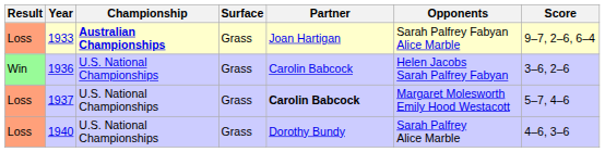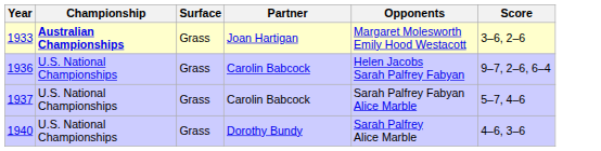 <table class="sortable wikitable">
 <tr>
-<th style="width:40px">Result</th>
 <th style="width:35px">Year</th>
 <th style="width:190px">Championship</th>
 <th style="width:50px">Surface</th>
 <th style="width:170px">Partner</th>
 <th style="width:170px">Opponents</th>
 <th style="width:100px" class="unsortable">Score</th>
 </tr>
 <tr style="background:#ffffcc">
-<td style="background:#FFA07A">Loss</td>
 <td><a href='#'>1933</a></td>
 <td><strong><a href='#'>Australian Championships</a></strong></td>
 <td>Grass</td>
 <td> <a href='#'>Joan Hartigan</a></td>
-<td> Sarah Palfrey Fabyan<br> <a href='#'>Alice Marble</a></td>
-<td>9–7, 2–6, 6–4</td>
+<td> <a href='#'>Margaret Molesworth</a><br> <a href='#'>Emily Hood Westacott</a></td>
+<td>3–6, 2–6</td>
 </tr>
 <tr style="background:#ccccff">
-<td style="background:#98FB98">Win</td>
 <td><a href='#'>1936</a></td>
 <td><a href='#'>U.S. National Championships</a></td>
 <td>Grass</td>
 <td> <a href='#'>Carolin Babcock</a></td>
 <td> <a href='#'>Helen Jacobs</a><br> <a href='#'>Sarah Palfrey Fabyan</a></td>
-<td>3–6, 2–6</td>
+<td>9–7, 2–6, 6–4</td>
 </tr>
 <tr style="background:#ccccff">
-<td style="background:#FFA07A">Loss</td>
 <td><a href='#'>1937</a></td>
 <td>U.S. National Championships</td>
 <td>Grass</td>
-<td><strong> Carolin Babcock</strong></td>
-<td> <a href='#'>Margaret Molesworth</a><br> <a href='#'>Emily Hood Westacott</a></td>
+<td> Carolin Babcock</td>
+<td> Sarah Palfrey Fabyan<br> <a href='#'>Alice Marble</a></td>
 <td>5–7, 4–6</td>
 </tr>
 <tr style="background:#ccccff">
-<td style="background:#FFA07A">Loss</td>
 <td><a href='#'>1940</a></td>
 <td>U.S. National Championships</td>
 <td>Grass</td>
 <td> <a href='#'>Dorothy Bundy</a></td>
 <td> <a href='#'>Sarah Palfrey</a><br>  Alice Marble</td>
 <td>4–6, 3–6</td>
 </tr>
 </table>
